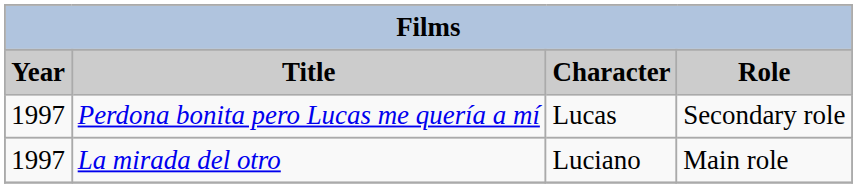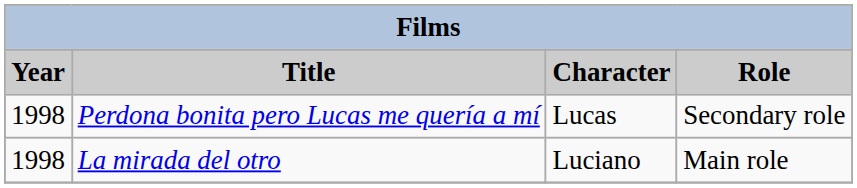 <table class="wikitable" style="font-size: 90%;">
 <tr>
 <th colspan="4" style="background:#B0C4DE;">Films</th>
 </tr>
 <tr>
 <th style="background: #CCCCCC;">Year</th>
 <th style="background: #CCCCCC;">Title</th>
 <th style="background: #CCCCCC;">Character</th>
 <th style="background: #CCCCCC;">Role</th>
 </tr>
 <tr>
-<td>1997</td>
+<td>1998</td>
 <td><em><a href='#'>Perdona bonita pero Lucas me quería a mí</a></em></td>
 <td>Lucas</td>
 <td>Secondary role</td>
 </tr>
 <tr>
-<td>1997</td>
+<td>1998</td>
 <td><em><a href='#'>La mirada del otro</a></em></td>
 <td>Luciano</td>
 <td>Main role</td>
 </tr>
 <tr>
 </tr>
 </table>
